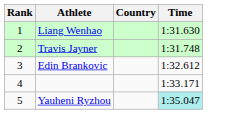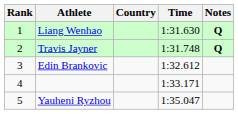 <table class="wikitable sortable" style="text-align:center">
 <tr>
 <th>Rank</th>
 <th>Athlete</th>
 <th>Country</th>
 <th>Time</th>
+<th>Notes</th>
 </tr>
 <tr bgcolor="#ccffcc">
 <td>1</td>
 <td align=left><a href='#'>Liang Wenhao</a></td>
 <td align=left></td>
 <td>1:31.630</td>
+<td><strong>Q</strong></td>
 </tr>
 <tr bgcolor="#ccffcc">
 <td>2</td>
 <td align=left><a href='#'>Travis Jayner</a></td>
 <td align=left></td>
 <td>1:31.748</td>
+<td><strong>Q</strong></td>
 </tr>
 <tr>
 <td>3</td>
 <td align=left><a href='#'>Edin Brankovic</a></td>
 <td align=left></td>
 <td>1:32.612</td>
+<td></td>
 </tr>
 <tr>
 <td>4</td>
 <td align=left></td>
 <td align=left></td>
 <td>1:33.171</td>
+<td></td>
 </tr>
 <tr>
 <td>5</td>
 <td align=left><a href='#'>Yauheni Ryzhou</a></td>
 <td align=left></td>
-<td style="background: paleturquoise;">1:35.047</td>
+<td>1:35.047</td>
+<td></td>
 </tr>
 </table>
